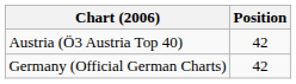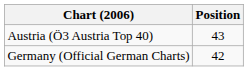 <table class="wikitable sortable">
 <tr>
 <th>Chart (2006)</th>
 <th>Position</th>
 </tr>
 <tr>
 <td>Austria (Ö3 Austria Top 40)</td>
-<td align="center">42</td>
+<td align="center">43</td>
 </tr>
 <tr>
 <td>Germany (Official German Charts)</td>
 <td align="center">42</td>
 </tr>
 </table>
